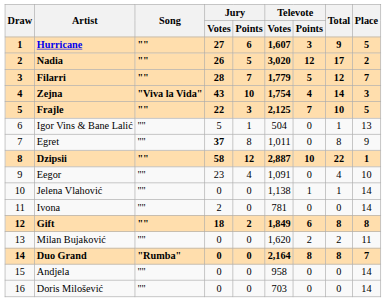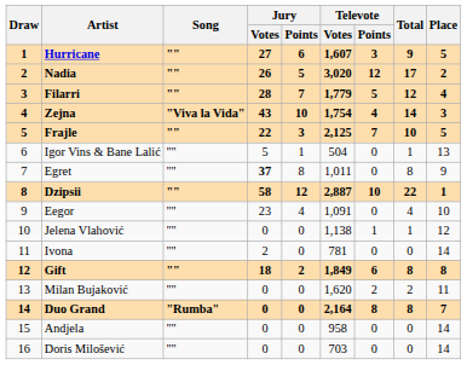 <table class="sortable wikitable" style="margin: 1em auto 1em auto; text-align:center;">
 <tr>
 <th rowspan="2">Draw</th>
 <th rowspan="2">Artist</th>
 <th rowspan="2">Song</th>
 <th colspan="2">Jury</th>
 <th colspan="2">Televote</th>
 <th rowspan="2" class=unsortable>Total</th>
 <th rowspan="2">Place</th>
 </tr>
 <tr>
 <th>Votes</th>
 <th class=unsortable>Points</th>
 <th>Votes</th>
 <th class=unsortable>Points</th>
 </tr>
 <tr style="font-weight:bold; background:#FFDEAD;">
 <td>1</td>
 <td align="left"><a href='#'>Hurricane</a></td>
 <td align="left">""</td>
 <td>27</td>
 <td>6</td>
 <td>1,607</td>
 <td>3</td>
 <td>9</td>
 <td>5</td>
 </tr>
 <tr style="font-weight:bold; background:#FFDEAD;">
 <td>2</td>
 <td align="left">Nadia</td>
 <td align="left">""</td>
 <td>26</td>
 <td>5</td>
 <td>3,020</td>
 <td>12</td>
 <td>17</td>
 <td>2</td>
 </tr>
 <tr style="font-weight:bold; background:#FFDEAD;">
 <td>3</td>
 <td align="left">Filarri</td>
 <td align="left">""</td>
 <td>28</td>
 <td>7</td>
 <td>1,779</td>
 <td>5</td>
 <td>12</td>
-<td>7</td>
+<td>4</td>
 </tr>
 <tr style="font-weight:bold; background:#FFDEAD;">
 <td>4</td>
 <td align="left">Zejna</td>
 <td align="left">"Viva la Vida"</td>
 <td>43</td>
 <td>10</td>
 <td>1,754</td>
 <td>4</td>
 <td>14</td>
 <td>3</td>
 </tr>
 <tr style="font-weight:bold; background:#FFDEAD;">
 <td>5</td>
 <td align="left">Frajle</td>
 <td align="left">""</td>
 <td>22</td>
 <td>3</td>
 <td>2,125</td>
 <td>7</td>
 <td>10</td>
 <td>5</td>
 </tr>
 <tr>
 <td>6</td>
 <td align="left">Igor Vins & Bane Lalić</td>
 <td align="left">""</td>
 <td>5</td>
 <td>1</td>
 <td>504</td>
 <td>0</td>
 <td>1</td>
 <td>13</td>
 </tr>
 <tr>
 <td>7</td>
 <td align="left">Egret</td>
 <td align="left">""</td>
 <td><strong>37</strong></td>
 <td>8</td>
 <td>1,011</td>
 <td>0</td>
 <td>8</td>
 <td>9</td>
 </tr>
 <tr style="font-weight:bold; background:#FFDEAD;">
 <td>8</td>
 <td align="left">Dzipsii</td>
 <td align="left">""</td>
 <td>58</td>
 <td>12</td>
 <td>2,887</td>
 <td>10</td>
 <td>22</td>
 <td>1</td>
 </tr>
 <tr>
 <td>9</td>
 <td align="left">Eegor</td>
 <td align="left">""</td>
 <td>23</td>
 <td>4</td>
 <td>1,091</td>
 <td>0</td>
 <td>4</td>
 <td>10</td>
 </tr>
 <tr>
 <td>10</td>
 <td align="left">Jelena Vlahović</td>
 <td align="left">""</td>
 <td data-sort-value="0.5">0</td>
 <td>0</td>
 <td>1,138</td>
 <td>1</td>
 <td>1</td>
-<td>14</td>
+<td>12</td>
 </tr>
 <tr>
 <td>11</td>
 <td align="left">Ivona</td>
 <td align="left">""</td>
 <td>2</td>
 <td>0</td>
 <td>781</td>
 <td>0</td>
 <td>0</td>
 <td>14</td>
 </tr>
 <tr style="font-weight:bold; background:#FFDEAD;">
 <td>12</td>
 <td align="left">Gift</td>
 <td align="left">""</td>
 <td>18</td>
 <td>2</td>
 <td>1,849</td>
 <td>6</td>
 <td>8</td>
 <td>8</td>
 </tr>
 <tr>
 <td>13</td>
 <td align="left">Milan Bujaković</td>
 <td align="left">""</td>
 <td data-sort-value="0.4">0</td>
 <td>0</td>
 <td>1,620</td>
 <td>2</td>
 <td>2</td>
 <td>11</td>
 </tr>
 <tr style="font-weight:bold; background:#FFDEAD;">
 <td>14</td>
 <td align="left">Duo Grand</td>
 <td align="left">"Rumba"</td>
 <td data-sort-value="0.3">0</td>
 <td>0</td>
 <td>2,164</td>
 <td>8</td>
 <td>8</td>
 <td>7</td>
 </tr>
 <tr>
 <td>15</td>
 <td align="left">Andjela</td>
 <td align="left">""</td>
 <td data-sort-value="0.2">0</td>
 <td>0</td>
 <td>958</td>
 <td>0</td>
 <td>0</td>
 <td data-sort-value="15">14</td>
 </tr>
 <tr>
 <td>16</td>
 <td align="left">Doris Milošević</td>
 <td align="left">""</td>
 <td>0</td>
 <td>0</td>
 <td>703</td>
 <td>0</td>
 <td>0</td>
 <td data-sort-value="16">14</td>
 </tr>
 </table>
